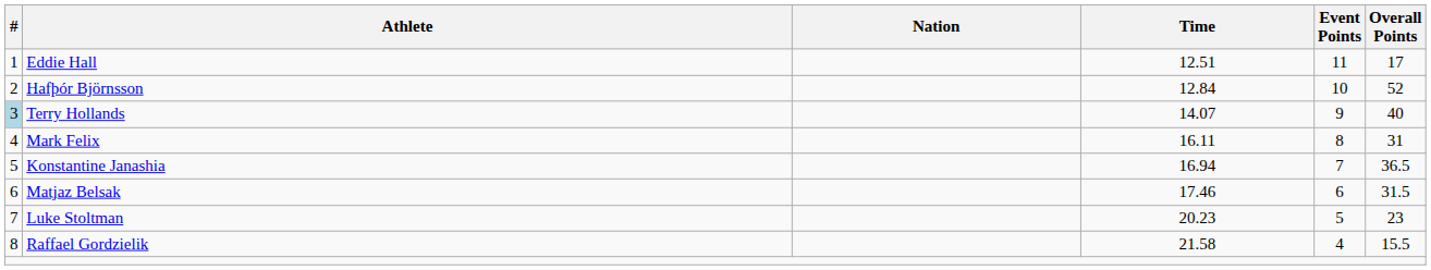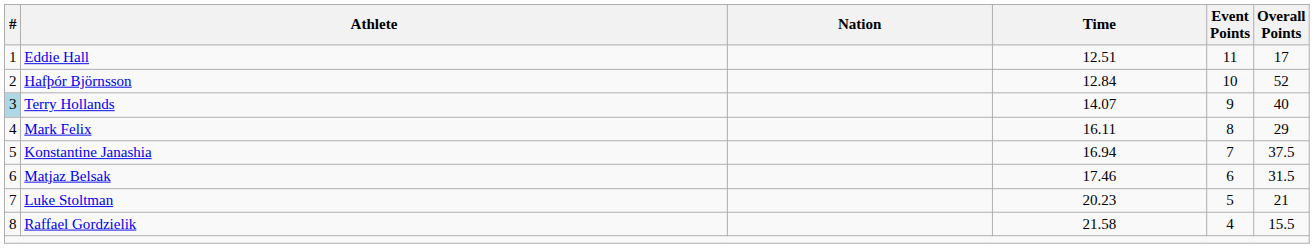 <table class="wikitable sortable" style="text-align:center;width: 70%;">
 <tr>
 <th scope="col" style="width: 10px;">#</th>
 <th scope="col">Athlete</th>
 <th scope="col">Nation</th>
 <th scope="col">Time</th>
 <th scope="col" style="width: 10px;">Event Points</th>
 <th scope="col" style="width: 10px;">Overall Points</th>
 </tr>
 <tr>
 <td>1</td>
 <td align=left><a href='#'>Eddie Hall</a></td>
 <td align=left></td>
 <td>12.51</td>
 <td>11</td>
 <td>17</td>
 </tr>
 <tr>
 <td>2</td>
 <td align=left><a href='#'>Hafþór Björnsson</a></td>
 <td align=left></td>
 <td>12.84</td>
 <td>10</td>
 <td>52</td>
 </tr>
 <tr>
 <td style="background: lightblue;">3</td>
 <td align=left><a href='#'>Terry Hollands</a></td>
 <td align=left></td>
 <td>14.07</td>
 <td>9</td>
 <td>40</td>
 </tr>
 <tr>
 <td>4</td>
 <td align=left><a href='#'>Mark Felix</a></td>
 <td align=left></td>
 <td>16.11</td>
 <td>8</td>
-<td>31</td>
+<td>29</td>
 </tr>
 <tr>
 <td>5</td>
 <td align=left><a href='#'>Konstantine Janashia</a></td>
 <td align=left></td>
 <td>16.94</td>
 <td>7</td>
-<td>36.5</td>
+<td>37.5</td>
 </tr>
 <tr>
 <td>6</td>
 <td align=left><a href='#'>Matjaz Belsak</a></td>
 <td align=left></td>
 <td>17.46</td>
 <td>6</td>
 <td>31.5</td>
 </tr>
 <tr>
 <td>7</td>
 <td align=left><a href='#'>Luke Stoltman</a></td>
 <td align=left></td>
 <td>20.23</td>
 <td>5</td>
-<td>23</td>
+<td>21</td>
 </tr>
 <tr>
 <td>8</td>
 <td align=left><a href='#'>Raffael Gordzielik</a></td>
 <td align=left></td>
 <td>21.58</td>
 <td>4</td>
 <td>15.5</td>
 </tr>
 <tr class="sortbottom">
 <td colspan="6"></td>
 </tr>
 </table>
